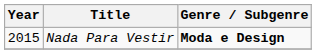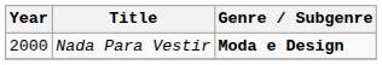 <table class="wikitable" style="font-size: 90%;">
 <tr>
 <th>Year</th>
 <th>Title</th>
 <th>Genre / Subgenre</th>
 </tr>
 <tr>
-<td>2015</td>
+<td>2000</td>
 <td><em>Nada Para Vestir</em></td>
 <td><strong>Moda e Design</strong></td>
 </tr>
 <tr>
 </tr>
 </table>
